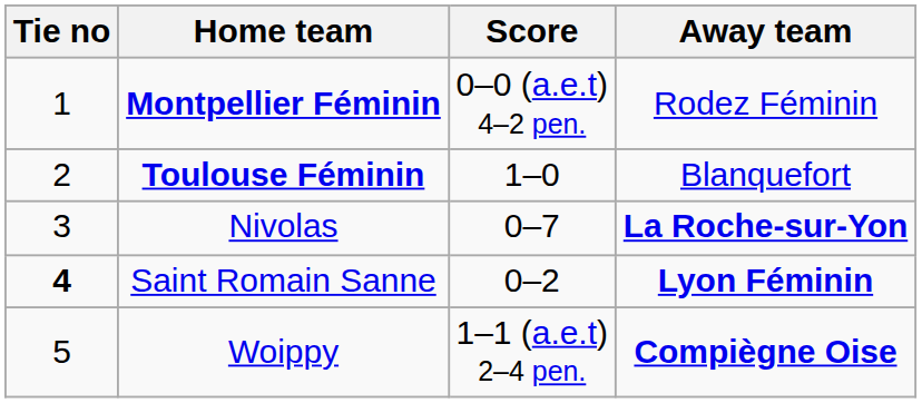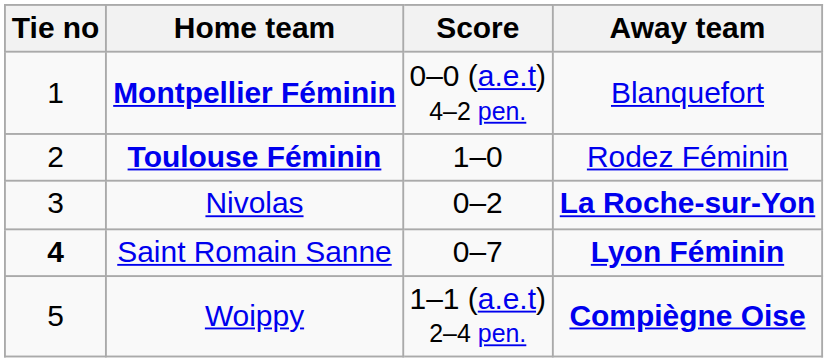 <table class="wikitable" style="text-align:center">
 <tr>
 <th>Tie no</th>
 <th>Home team</th>
 <th>Score</th>
 <th>Away team</th>
 </tr>
 <tr>
 <td>1</td>
 <td><strong><a href='#'>Montpellier Féminin</a></strong></td>
 <td>0–0 (<a href='#'>a.e.t</a>) <br> <small>4–2 <a href='#'>pen.</a></small></td>
-<td><a href='#'>Rodez Féminin</a></td>
+<td><a href='#'>Blanquefort</a></td>
 </tr>
 <tr>
 <td>2</td>
 <td><strong><a href='#'>Toulouse Féminin</a></strong></td>
 <td>1–0</td>
-<td><a href='#'>Blanquefort</a></td>
+<td><a href='#'>Rodez Féminin</a></td>
 </tr>
 <tr>
 <td>3</td>
 <td><a href='#'>Nivolas</a></td>
-<td>0–7</td>
+<td>0–2</td>
 <td><strong><a href='#'>La Roche-sur-Yon</a></strong></td>
 </tr>
 <tr>
 <td><strong>4</strong></td>
 <td><a href='#'>Saint Romain Sanne</a></td>
-<td>0–2</td>
+<td>0–7</td>
 <td><strong><a href='#'>Lyon Féminin</a></strong></td>
 </tr>
 <tr>
 <td>5</td>
 <td><a href='#'>Woippy</a></td>
 <td>1–1 (<a href='#'>a.e.t</a>) <br> <small>2–4 <a href='#'>pen.</a></small></td>
 <td><strong><a href='#'>Compiègne Oise</a></strong></td>
 </tr>
 </table>
